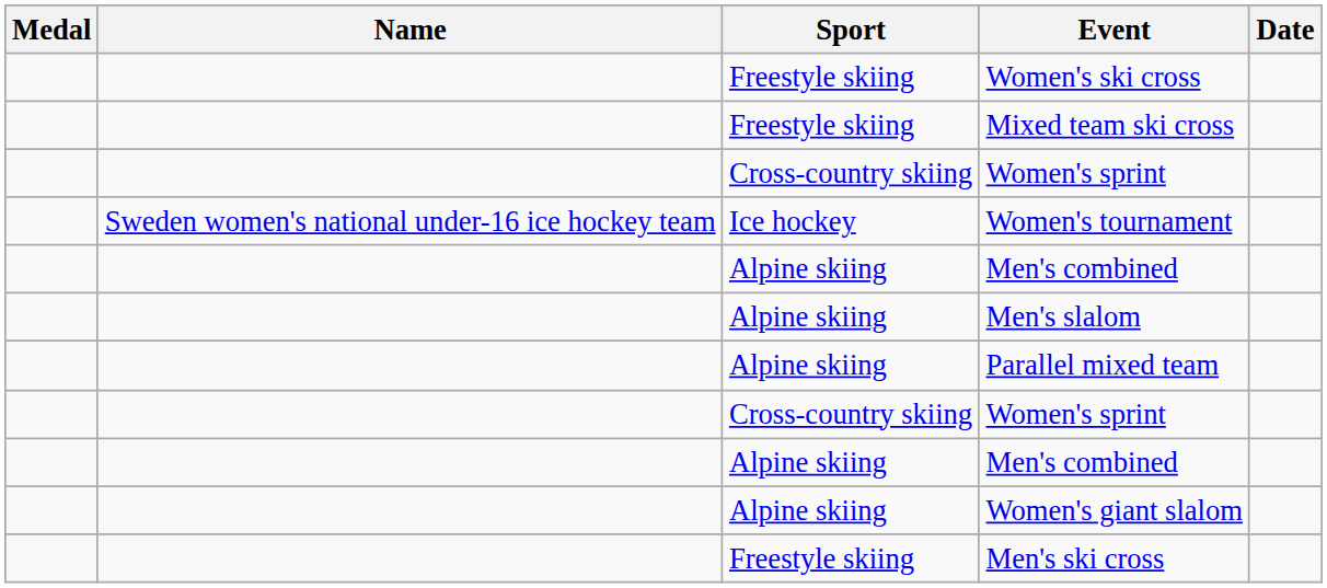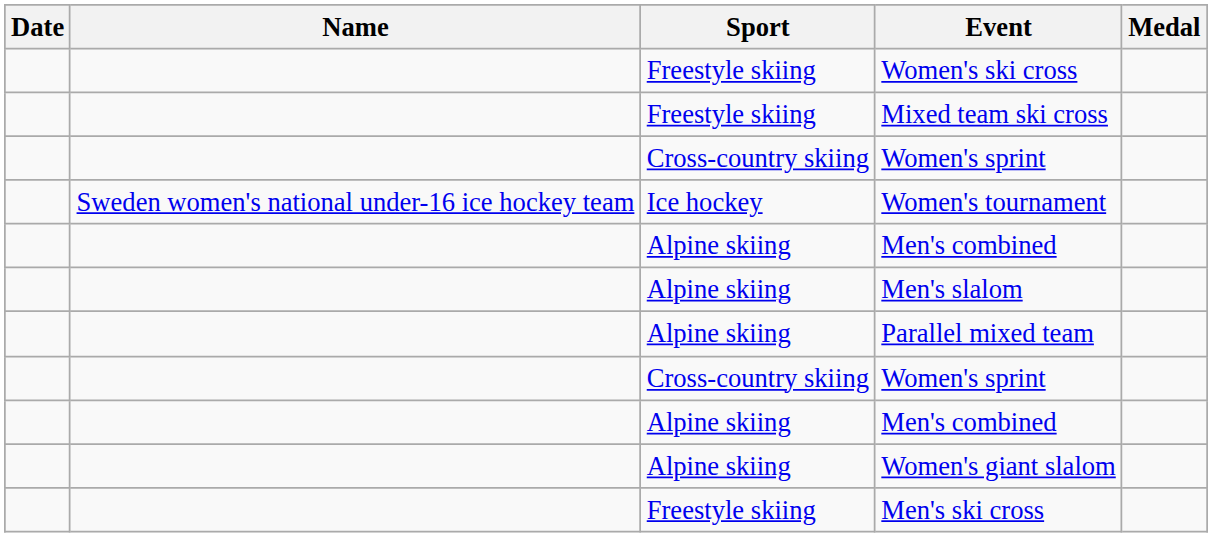 <table class="wikitable sortable" style="font-size:95%;">
 <tr>
-<th>Medal</th>
+<th>Date</th>
 <th>Name</th>
 <th>Sport</th>
 <th>Event</th>
-<th>Date</th>
+<th>Medal</th>
 </tr>
 <tr>
 <td></td>
 <td></td>
 <td><a href='#'>Freestyle skiing</a></td>
 <td><a href='#'>Women's ski cross</a></td>
 <td></td>
 </tr>
 <tr>
 <td></td>
 <td><br></td>
 <td><a href='#'>Freestyle skiing</a></td>
 <td><a href='#'>Mixed team ski cross</a></td>
 <td></td>
 </tr>
 <tr>
 <td></td>
 <td></td>
 <td><a href='#'>Cross-country skiing</a></td>
 <td><a href='#'>Women's sprint</a></td>
 <td></td>
 </tr>
 <tr>
 <td></td>
 <td><a href='#'>Sweden women's national under-16 ice hockey team</a></td>
 <td><a href='#'>Ice hockey</a></td>
 <td><a href='#'>Women's tournament</a></td>
 <td></td>
 </tr>
 <tr>
 <td></td>
 <td></td>
 <td><a href='#'>Alpine skiing</a></td>
 <td><a href='#'>Men's combined</a></td>
 <td></td>
 </tr>
 <tr>
 <td></td>
 <td></td>
 <td><a href='#'>Alpine skiing</a></td>
 <td><a href='#'>Men's slalom</a></td>
 <td></td>
 </tr>
 <tr>
 <td></td>
 <td><br></td>
 <td><a href='#'>Alpine skiing</a></td>
 <td><a href='#'>Parallel mixed team</a></td>
 <td></td>
 </tr>
 <tr>
 <td></td>
 <td></td>
 <td><a href='#'>Cross-country skiing</a></td>
 <td><a href='#'>Women's sprint</a></td>
 <td></td>
 </tr>
 <tr>
 <td></td>
 <td></td>
 <td><a href='#'>Alpine skiing</a></td>
 <td><a href='#'>Men's combined</a></td>
 <td></td>
 </tr>
 <tr>
 <td></td>
 <td></td>
 <td><a href='#'>Alpine skiing</a></td>
 <td><a href='#'>Women's giant slalom</a></td>
 <td></td>
 </tr>
 <tr>
 <td></td>
 <td></td>
 <td><a href='#'>Freestyle skiing</a></td>
 <td><a href='#'>Men's ski cross</a></td>
 <td></td>
 </tr>
 </table>
